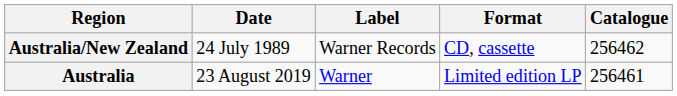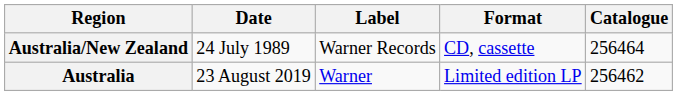 <table class="wikitable plainrowheaders">
 <tr>
 <th scope="col">Region</th>
 <th scope="col">Date</th>
 <th scope="col">Label</th>
 <th scope="col">Format</th>
 <th scope="col">Catalogue</th>
 </tr>
 <tr>
 <th scope="row">Australia/New Zealand</th>
 <td>24 July 1989</td>
 <td>Warner Records</td>
 <td><a href='#'>CD</a>, <a href='#'>cassette</a></td>
-<td>256462</td>
+<td>256464</td>
 </tr>
 <tr>
 <th scope="row">Australia</th>
 <td>23 August 2019</td>
 <td><a href='#'>Warner</a></td>
 <td><a href='#'>Limited edition LP</a></td>
-<td>256461</td>
+<td>256462</td>
 </tr>
 </table>
